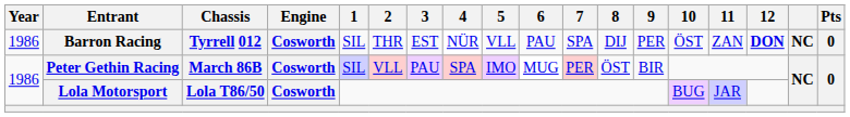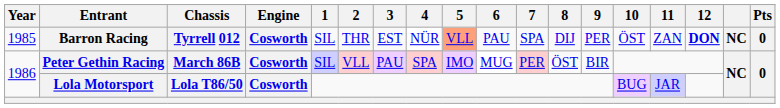 <table class="wikitable" style="text-align:center; font-size:85%">
 <tr>
 <th>Year</th>
 <th>Entrant</th>
 <th>Chassis</th>
 <th>Engine</th>
 <th>1</th>
 <th>2</th>
 <th>3</th>
 <th>4</th>
 <th>5</th>
 <th>6</th>
 <th>7</th>
 <th>8</th>
 <th>9</th>
 <th>10</th>
 <th>11</th>
 <th>12</th>
 <th></th>
 <th>Pts</th>
 </tr>
 <tr>
-<td><a href='#'>1986</a></td>
+<td><a href='#'>1985</a></td>
 <th nowrap>Barron Racing</th>
 <th nowrap><a href='#'>Tyrrell</a> <a href='#'>012</a></th>
 <th nowrap><a href='#'>Cosworth</a></th>
 <td><a href='#'>SIL</a></td>
 <td><a href='#'>THR</a></td>
 <td><a href='#'>EST</a></td>
 <td style="background:#FFFFFF;"><a href='#'>NÜR</a><br></td>
-<td><a href='#'>VLL</a></td>
+<td style="background: lightsalmon;"><a href='#'>VLL</a></td>
 <td><a href='#'>PAU</a></td>
 <td><a href='#'>SPA</a></td>
 <td><a href='#'>DIJ</a></td>
 <td><a href='#'>PER</a></td>
 <td><a href='#'>ÖST</a></td>
 <td><a href='#'>ZAN</a></td>
 <td><strong><a href='#'>DON</a></strong></td>
 <th>NC</th>
 <th>0</th>
 </tr>
 <tr>
 <td rowspan=2><a href='#'>1986</a></td>
 <th nowrap><a href='#'>Peter Gethin Racing</a></th>
 <th nowrap><a href='#'>March 86B</a></th>
 <th nowrap><a href='#'>Cosworth</a></th>
 <td style="background:#CFCFFF;"><a href='#'>SIL</a><br></td>
 <td style="background:#FFCFCF;"><a href='#'>VLL</a><br></td>
 <td style="background:#EFCFFF;"><a href='#'>PAU</a><br></td>
 <td style="background:#FFCFCF;"><a href='#'>SPA</a><br></td>
 <td style="background:#EFCFFF;"><a href='#'>IMO</a><br></td>
 <td style="background:#FFFFFF;"><a href='#'>MUG</a><br></td>
 <td style="background:#FFCFCF;"><a href='#'>PER</a><br></td>
 <td><a href='#'>ÖST</a></td>
 <td><a href='#'>BIR</a></td>
 <td colspan=3></td>
 <th rowspan=2>NC</th>
 <th rowspan=2>0</th>
 </tr>
 <tr>
 <th nowrap><a href='#'>Lola Motorsport</a></th>
 <th nowrap><a href='#'>Lola T86/50</a></th>
 <th nowrap><a href='#'>Cosworth</a></th>
 <td colspan=9></td>
 <td style="background:#EFCFFF;"><a href='#'>BUG</a><br></td>
 <td style="background:#CFCFFF;"><a href='#'>JAR</a><br></td>
 <td></td>
 </tr>
 <tr>
 <th colspan="18"></th>
 </tr>
 </table>
